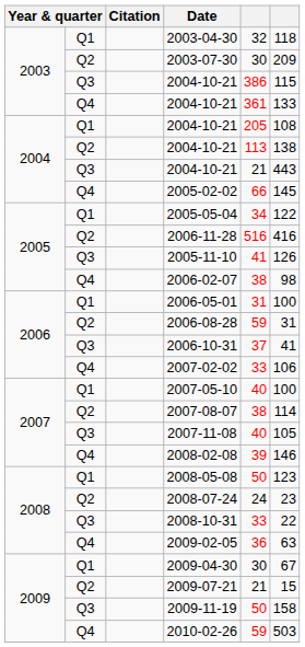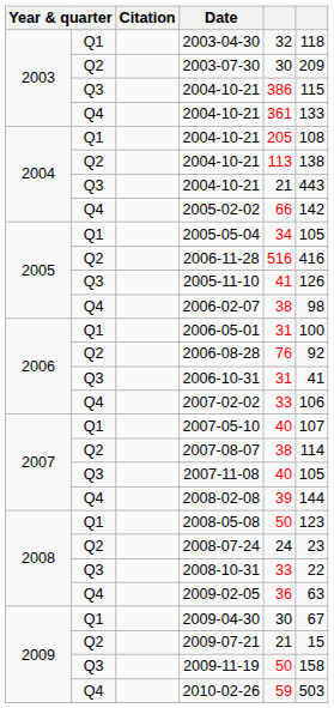 <table class="wikitable" style="float:left; text-align:center;">
 <tr>
 <th scope="col" colspan=2>Year & quarter</th>
 <th scope="col">Citation</th>
 <th scope="col">Date</th>
 <th scope="col"></th>
 <th scope="col"></th>
 </tr>
 <tr>
 <td rowspan=4>2003</td>
 <td>Q1</td>
 <td></td>
 <td>2003‑04‑30</td>
 <td align=right>32</td>
 <td align=right>118</td>
 </tr>
 <tr>
 <td>Q2</td>
 <td></td>
 <td>2003‑07‑30</td>
 <td align=right>30</td>
 <td align=right>209</td>
 </tr>
 <tr>
 <td>Q3</td>
 <td></td>
 <td>2004‑10‑21</td>
 <td align=right style="color:red">386</td>
 <td align=right>115</td>
 </tr>
 <tr>
 <td>Q4</td>
 <td></td>
 <td>2004‑10‑21</td>
 <td align=right style="color:red">361</td>
 <td align=right>133</td>
 </tr>
 <tr>
 <td rowspan=4>2004</td>
 <td>Q1</td>
 <td></td>
 <td>2004‑10‑21</td>
 <td align=right style="color:red">205</td>
 <td align=right>108</td>
 </tr>
 <tr>
 <td>Q2</td>
 <td></td>
 <td>2004‑10‑21</td>
 <td align=right style="color:red">113</td>
 <td align=right>138</td>
 </tr>
 <tr>
 <td>Q3</td>
 <td></td>
 <td>2004‑10‑21</td>
 <td align=right>21</td>
 <td align=right>443</td>
 </tr>
 <tr>
 <td>Q4</td>
 <td></td>
 <td>2005‑02‑02</td>
 <td align=right style="color:red">66</td>
-<td align=right>145</td>
+<td align=right>142</td>
 </tr>
 <tr>
 <td rowspan=4>2005</td>
 <td>Q1</td>
 <td></td>
 <td>2005‑05‑04</td>
 <td align=right style="color:red">34</td>
-<td align=right>122</td>
+<td align=right>105</td>
 </tr>
 <tr>
 <td>Q2</td>
 <td></td>
 <td>2006‑11‑28</td>
 <td align=right style="color:red">516</td>
 <td align=right>416</td>
 </tr>
 <tr>
 <td>Q3</td>
 <td></td>
 <td>2005‑11‑10</td>
 <td align=right style="color:red">41</td>
 <td align=right>126</td>
 </tr>
 <tr>
 <td>Q4</td>
 <td></td>
 <td>2006‑02‑07</td>
 <td align=right style="color:red">38</td>
 <td align=right>98</td>
 </tr>
 <tr>
 <td rowspan=4>2006</td>
 <td>Q1</td>
 <td></td>
 <td>2006‑05‑01</td>
 <td align=right style="color:red">31</td>
 <td align=right>100</td>
 </tr>
 <tr>
 <td>Q2</td>
 <td></td>
 <td>2006‑08‑28</td>
-<td align=right style="color:red">59</td>
-<td align=right>31</td>
+<td align=right style="color:red">76</td>
+<td align=right>92</td>
 </tr>
 <tr>
 <td>Q3</td>
 <td></td>
 <td>2006‑10‑31</td>
-<td align=right style="color:red">37</td>
+<td align=right style="color:red">31</td>
 <td align=right>41</td>
 </tr>
 <tr>
 <td>Q4</td>
 <td></td>
 <td>2007‑02‑02</td>
 <td align=right style="color:red">33</td>
 <td align=right>106</td>
 </tr>
 <tr>
 <td rowspan=4>2007</td>
 <td>Q1</td>
 <td></td>
 <td>2007‑05‑10</td>
 <td align=right style="color:red">40</td>
-<td align=right>100</td>
+<td align=right>107</td>
 </tr>
 <tr>
 <td>Q2</td>
 <td></td>
 <td>2007‑08‑07</td>
 <td align=right style="color:red">38</td>
 <td align=right>114</td>
 </tr>
 <tr>
 <td>Q3</td>
 <td></td>
 <td>2007‑11‑08</td>
 <td align=right style="color:red">40</td>
 <td align=right>105</td>
 </tr>
 <tr>
 <td>Q4</td>
 <td></td>
 <td>2008‑02‑08</td>
 <td align=right style="color:red">39</td>
-<td align=right>146</td>
+<td align=right>144</td>
 </tr>
 <tr>
 <td rowspan=4>2008</td>
 <td>Q1</td>
 <td></td>
 <td>2008‑05‑08</td>
 <td align=right style="color:red">50</td>
 <td align=right>123</td>
 </tr>
 <tr>
 <td>Q2</td>
 <td></td>
 <td>2008‑07‑24</td>
 <td align=right>24</td>
 <td align=right>23</td>
 </tr>
 <tr>
 <td>Q3</td>
 <td></td>
 <td>2008‑10‑31</td>
 <td align=right style="color:red">33</td>
 <td align=right>22</td>
 </tr>
 <tr>
 <td>Q4</td>
 <td></td>
 <td>2009‑02‑05</td>
 <td align=right style="color:red">36</td>
 <td align=right>63</td>
 </tr>
 <tr>
 <td rowspan=4>2009</td>
 <td>Q1</td>
 <td></td>
 <td>2009‑04‑30</td>
 <td align=right>30</td>
 <td align=right>67</td>
 </tr>
 <tr>
 <td>Q2</td>
 <td></td>
 <td>2009‑07‑21</td>
 <td align=right>21</td>
 <td align=right>15</td>
 </tr>
 <tr>
 <td>Q3</td>
 <td></td>
 <td>2009‑11‑19</td>
 <td align=right style="color:red">50</td>
 <td align=right>158</td>
 </tr>
 <tr>
 <td>Q4</td>
 <td></td>
 <td>2010‑02‑26</td>
 <td align=right style="color:red">59</td>
 <td align=right>503</td>
 </tr>
 </table>
